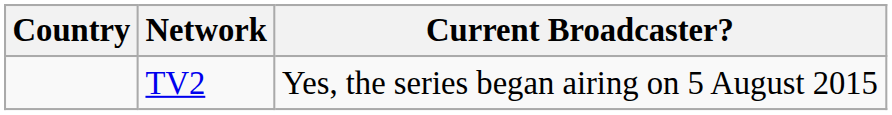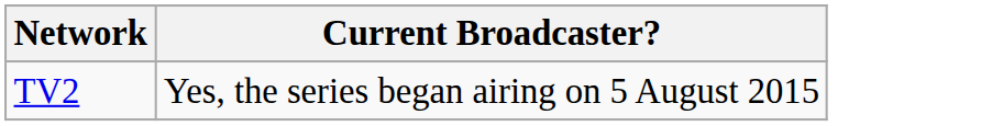 <table class="wikitable">
 <tr>
-<th>Country</th>
 <th>Network</th>
 <th>Current Broadcaster?</th>
 </tr>
 <tr>
-<td></td>
 <td><a href='#'>TV2</a></td>
 <td>Yes, the series began airing on 5 August 2015</td>
 </tr>
 </table>
